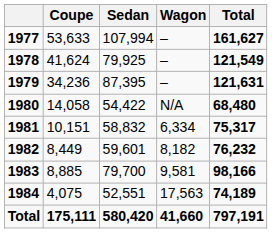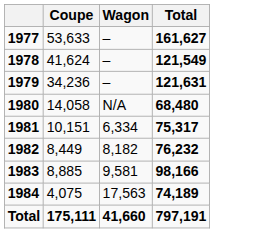 <table class="wikitable">
 <tr>
 <th></th>
 <th>Coupe</th>
-<th>Sedan</th>
 <th>Wagon</th>
 <th>Total</th>
 </tr>
 <tr>
 <td><strong>1977</strong></td>
 <td>53,633</td>
-<td>107,994</td>
 <td>–</td>
 <td><strong>161,627</strong></td>
 </tr>
 <tr>
 <td><strong>1978</strong></td>
 <td>41,624</td>
-<td>79,925</td>
 <td>–</td>
 <td><strong>121,549</strong></td>
 </tr>
 <tr>
 <td><strong>1979</strong></td>
 <td>34,236</td>
-<td>87,395</td>
 <td>–</td>
 <td><strong>121,631</strong></td>
 </tr>
 <tr>
 <td><strong>1980</strong></td>
 <td>14,058</td>
-<td>54,422</td>
 <td>N/A</td>
 <td><strong>68,480</strong></td>
 </tr>
 <tr>
 <td><strong>1981</strong></td>
 <td>10,151</td>
-<td>58,832</td>
 <td>6,334</td>
 <td><strong>75,317</strong></td>
 </tr>
 <tr>
 <td><strong>1982</strong></td>
 <td>8,449</td>
-<td>59,601</td>
 <td>8,182</td>
 <td><strong>76,232</strong></td>
 </tr>
 <tr>
 <td><strong>1983</strong></td>
 <td>8,885</td>
-<td>79,700</td>
 <td>9,581</td>
 <td><strong>98,166</strong></td>
 </tr>
 <tr>
 <td><strong>1984</strong></td>
 <td>4,075</td>
-<td>52,551</td>
 <td>17,563</td>
 <td><strong>74,189</strong></td>
 </tr>
 <tr>
 <td><strong>Total</strong></td>
 <td><strong>175,111</strong></td>
-<td><strong>580,420</strong></td>
 <td><strong>41,660</strong></td>
 <td><strong>797,191</strong></td>
 </tr>
 </table>
